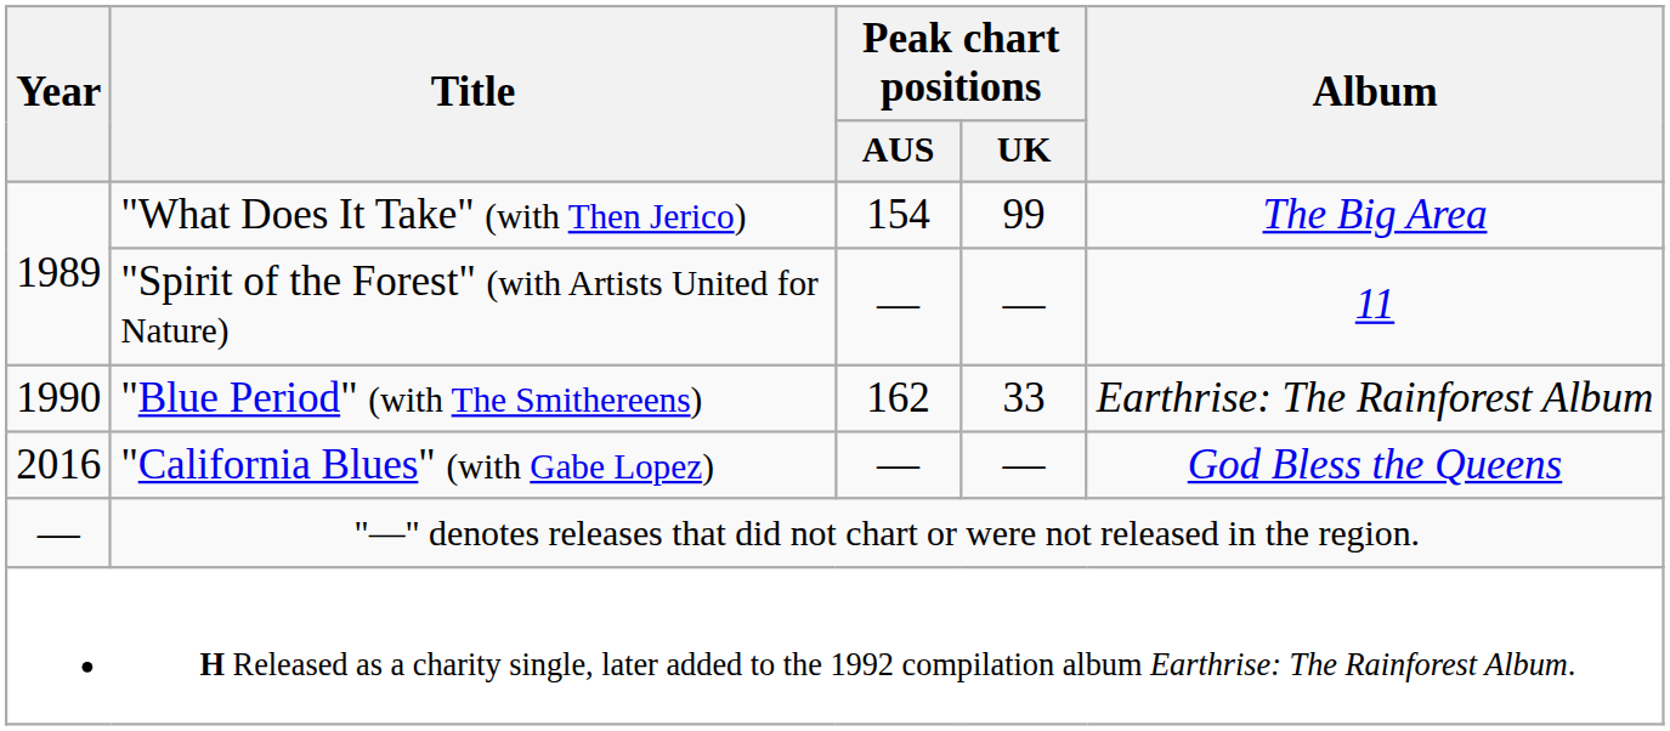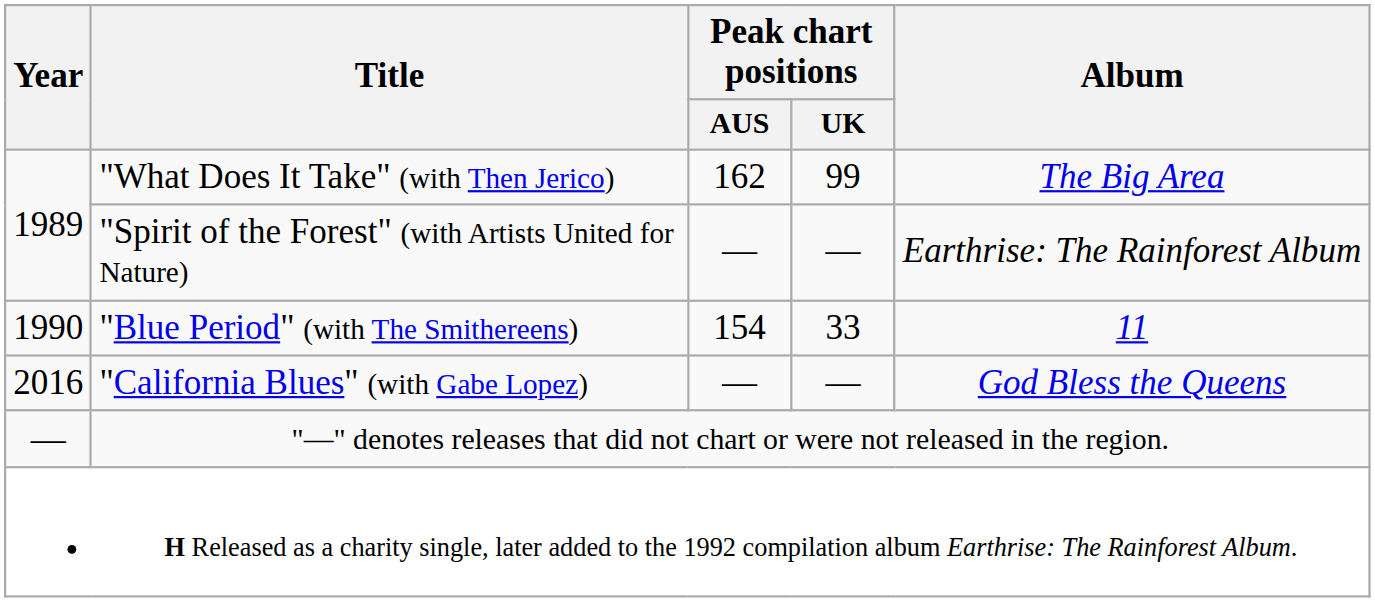 <table class="wikitable" style="text-align:center;">
 <tr>
 <th rowspan=2>Year</th>
 <th rowspan=2 width=265>Title</th>
 <th colspan=2>Peak chart positions</th>
 <th rowspan=2>Album</th>
 </tr>
 <tr>
 <th style="width:3em;font-size:85%">AUS<br></th>
 <th style="width:3em;font-size:85%">UK<br></th>
 </tr>
 <tr>
 <td rowspan=2>1989</td>
 <td align=left>"What Does It Take" <small>(with <a href='#'>Then Jerico</a>)</small></td>
-<td>154</td>
+<td>162</td>
 <td>99</td>
 <td><em><a href='#'>The Big Area</a></em></td>
 </tr>
 <tr>
 <td align=left>"Spirit of the Forest"  <small>(with Artists United for Nature)</small></td>
 <td>—</td>
 <td>—</td>
-<td><em><a href='#'>11</a></em></td>
+<td><em>Earthrise: The Rainforest Album</em></td>
 </tr>
 <tr>
 <td>1990</td>
 <td align=left>"<a href='#'>Blue Period</a>" <small>(with <a href='#'>The Smithereens</a>)</small></td>
-<td>162</td>
+<td>154</td>
 <td>33</td>
-<td><em>Earthrise: The Rainforest Album</em></td>
+<td><em><a href='#'>11</a></em></td>
 </tr>
 <tr>
 <td>2016</td>
 <td align=left>"<a href='#'>California Blues</a>" <small>(with <a href='#'>Gabe Lopez</a>)</small></td>
 <td>—</td>
 <td>—</td>
 <td><em><a href='#'>God Bless the Queens</a></em></td>
 </tr>
 <tr>
 <td>—</td>
 <td colspan=5 style="font-size: 85%">"—" denotes releases that did not chart or were not released in the region.</td>
 </tr>
 <tr>
 <td width=100% colspan=14 style="font-size:9pt; background:#FFFFFF"><br><ul><li><strong>H</strong>  Released as a charity single, later added to the 1992 compilation album <em>Earthrise: The Rainforest Album</em>.</li></ul></td>
 </tr>
 </table>
